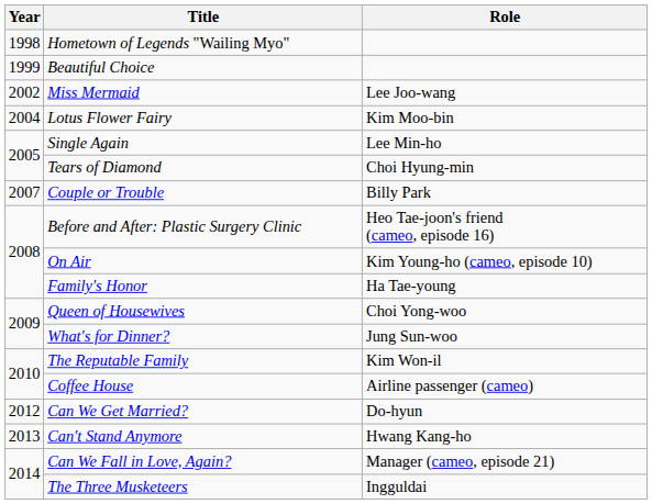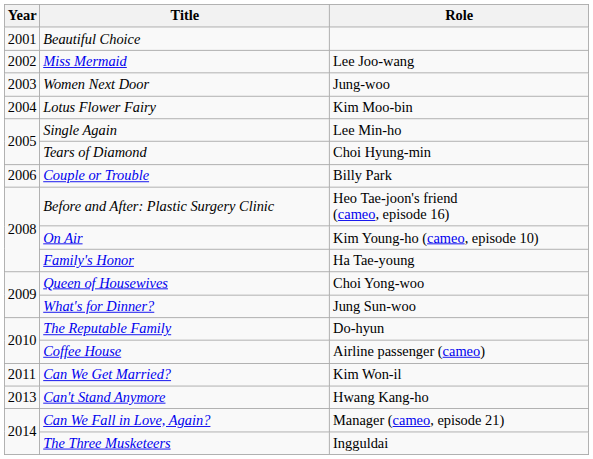 <table class="wikitable" style="width:650px">
 <tr>
 <th width=10>Year</th>
 <th>Title</th>
 <th>Role</th>
 </tr>
 <tr>
-<td>1998</td>
-<td><em>Hometown of Legends</em> "Wailing Myo"</td>
-<td></td>
-</tr>
-<tr>
-<td>1999</td>
+<td>2001</td>
 <td><em>Beautiful Choice</em></td>
 <td></td>
 </tr>
 <tr>
 <td>2002</td>
 <td><em><a href='#'>Miss Mermaid</a></em></td>
 <td>Lee Joo-wang</td>
+</tr>
+<tr>
+<td>2003</td>
+<td><em>Women Next Door</em></td>
+<td>Jung-woo</td>
 </tr>
 <tr>
 <td>2004</td>
 <td><em>Lotus Flower Fairy</em></td>
 <td>Kim Moo-bin</td>
 </tr>
 <tr>
 <td rowspan=2>2005</td>
 <td><em>Single Again</em></td>
 <td>Lee Min-ho</td>
 </tr>
 <tr>
 <td><em>Tears of Diamond</em></td>
 <td>Choi Hyung-min</td>
 </tr>
 <tr>
-<td>2007</td>
+<td>2006</td>
 <td><em><a href='#'>Couple or Trouble</a></em></td>
 <td>Billy Park</td>
 </tr>
 <tr>
 <td rowspan=3>2008</td>
 <td><em>Before and After: Plastic Surgery Clinic</em></td>
 <td>Heo Tae-joon's friend <br> (<a href='#'>cameo</a>, episode 16)</td>
 </tr>
 <tr>
 <td><em><a href='#'>On Air</a></em></td>
 <td>Kim Young-ho (<a href='#'>cameo</a>, episode 10)</td>
 </tr>
 <tr>
 <td><em><a href='#'>Family's Honor</a></em></td>
 <td>Ha Tae-young</td>
 </tr>
 <tr>
 <td rowspan=2>2009</td>
 <td><em><a href='#'>Queen of Housewives</a></em></td>
 <td>Choi Yong-woo</td>
 </tr>
 <tr>
 <td><em><a href='#'>What's for Dinner?</a></em></td>
 <td>Jung Sun-woo</td>
 </tr>
 <tr>
 <td rowspan=2>2010</td>
 <td><em><a href='#'>The Reputable Family</a></em></td>
-<td>Kim Won-il</td>
+<td>Do-hyun</td>
 </tr>
 <tr>
 <td><em><a href='#'>Coffee House</a></em></td>
 <td>Airline passenger (<a href='#'>cameo</a>)</td>
 </tr>
 <tr>
-<td>2012</td>
+<td>2011</td>
 <td><em><a href='#'>Can We Get Married?</a></em></td>
-<td>Do-hyun</td>
+<td>Kim Won-il</td>
 </tr>
 <tr>
 <td>2013</td>
 <td><em><a href='#'>Can't Stand Anymore</a></em></td>
 <td>Hwang Kang-ho</td>
 </tr>
 <tr>
 <td rowspan=2>2014</td>
 <td><em><a href='#'>Can We Fall in Love, Again?</a></em></td>
 <td>Manager (<a href='#'>cameo</a>, episode 21)</td>
 </tr>
 <tr>
 <td><em><a href='#'>The Three Musketeers</a></em></td>
 <td>Ingguldai</td>
 </tr>
 </table>
